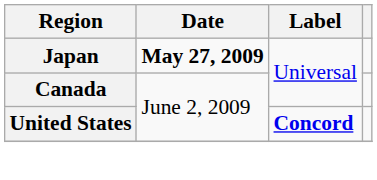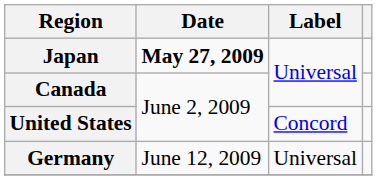 <table class="wikitable plainrowheaders">
 <tr>
 <th scope="col">Region</th>
 <th scope="col">Date</th>
 <th scope="col">Label</th>
 <th scope="col"></th>
 </tr>
 <tr>
 <th scope="row">Japan</th>
 <td><strong>May 27, 2009</strong></td>
 <td rowspan="2"><a href='#'>Universal</a></td>
 <td></td>
 </tr>
 <tr>
 <th scope="row">Canada</th>
 <td rowspan="2">June 2, 2009</td>
 <td></td>
 </tr>
 <tr>
 <th scope="row">United States</th>
-<td><strong><a href='#'>Concord</a></strong></td>
+<td><a href='#'>Concord</a></td>
+<td></td>
+</tr>
+<tr>
+<th scope="row">Germany</th>
+<td>June 12, 2009</td>
+<td>Universal</td>
 <td></td>
 </tr>
 <tr>
 </tr>
 </table>
